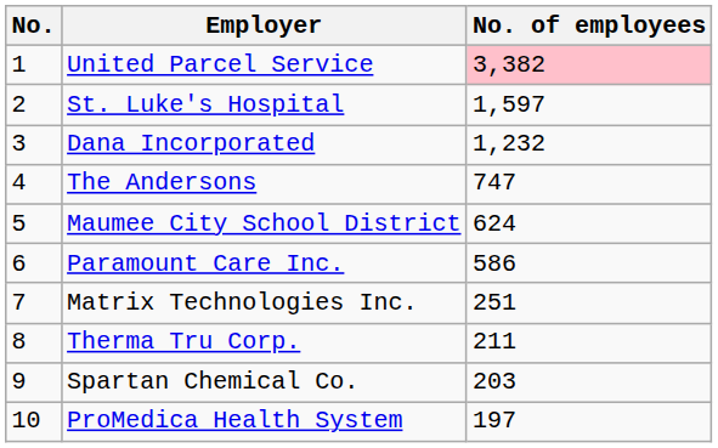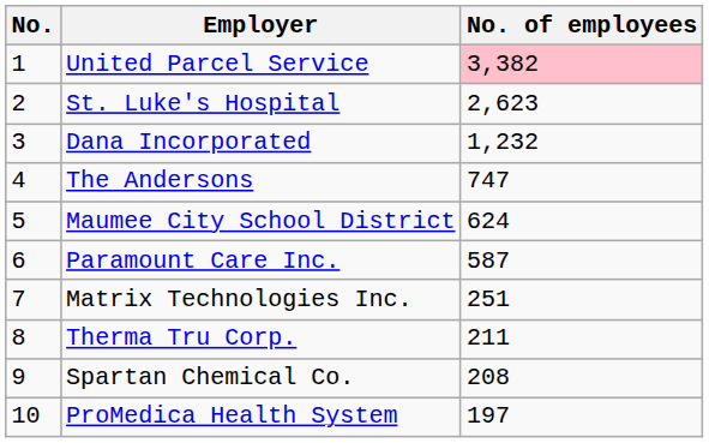 <table class="wikitable" border="1">
 <tr>
 <th>No.</th>
 <th>Employer</th>
 <th>No. of employees</th>
 </tr>
 <tr>
 <td>1</td>
 <td><a href='#'>United Parcel Service</a></td>
 <td style="background: pink;">3,382</td>
 </tr>
 <tr>
 <td>2</td>
 <td><a href='#'>St. Luke's Hospital</a></td>
-<td>1,597</td>
+<td>2,623</td>
 </tr>
 <tr>
 <td>3</td>
 <td><a href='#'>Dana Incorporated</a></td>
 <td>1,232</td>
 </tr>
 <tr>
 <td>4</td>
 <td><a href='#'>The Andersons</a></td>
 <td>747</td>
 </tr>
 <tr>
 <td>5</td>
 <td><a href='#'>Maumee City School District</a></td>
 <td>624</td>
 </tr>
 <tr>
 <td>6</td>
 <td><a href='#'>Paramount Care Inc.</a></td>
-<td>586</td>
+<td>587</td>
 </tr>
 <tr>
 <td>7</td>
 <td>Matrix Technologies Inc.</td>
 <td>251</td>
 </tr>
 <tr>
 <td>8</td>
 <td><a href='#'>Therma Tru Corp.</a></td>
 <td>211</td>
 </tr>
 <tr>
 <td>9</td>
 <td>Spartan Chemical Co.</td>
-<td>203</td>
+<td>208</td>
 </tr>
 <tr>
 <td>10</td>
 <td><a href='#'>ProMedica Health System</a></td>
 <td>197</td>
 </tr>
 </table>
